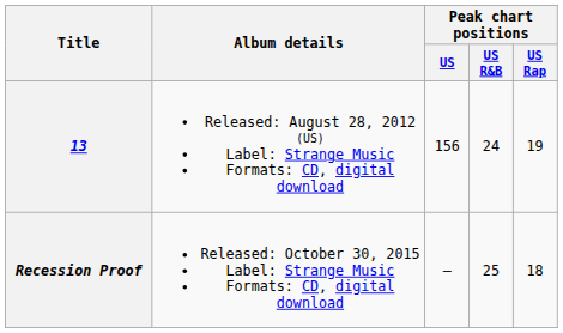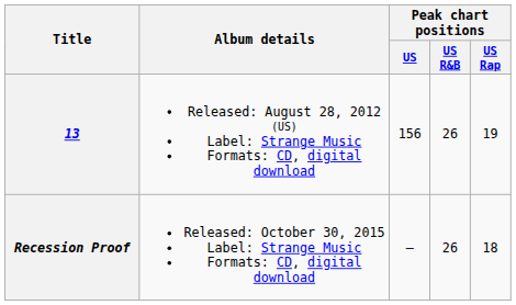 <table class="wikitable plainrowheaders" style="text-align:center;">
 <tr>
 <th scope="col" rowspan="2" style="width:10em;">Title</th>
 <th scope="col" rowspan="2" style="width:19em;">Album details</th>
 <th scope="col" colspan="3">Peak chart positions</th>
 </tr>
 <tr>
 <th scope="col" style="width:3em;font-size:90%;"><a href='#'>US</a></th>
 <th scope="col" style="width:3em;font-size:90%;"><a href='#'>US R&B</a></th>
 <th scope="col" style="width:3em;font-size:90%;"><a href='#'>US<br>Rap</a></th>
 </tr>
 <tr>
 <th scope="row"><em><a href='#'>13</a></em></th>
 <td><br><ul><li>Released: August 28, 2012 <small>(US)</small></li><li>Label: <a href='#'>Strange Music</a></li><li>Formats: <a href='#'>CD</a>, <a href='#'>digital download</a></li></ul></td>
 <td>156</td>
-<td>24</td>
+<td>26</td>
 <td>19</td>
 </tr>
 <tr>
 <th scope="row"><em>Recession Proof</em></th>
 <td><br><ul><li>Released: October 30, 2015</li><li>Label: <a href='#'>Strange Music</a></li><li>Formats: <a href='#'>CD</a>, <a href='#'>digital download</a></li></ul></td>
 <td>—</td>
-<td>25</td>
+<td>26</td>
 <td>18</td>
 </tr>
 </table>
